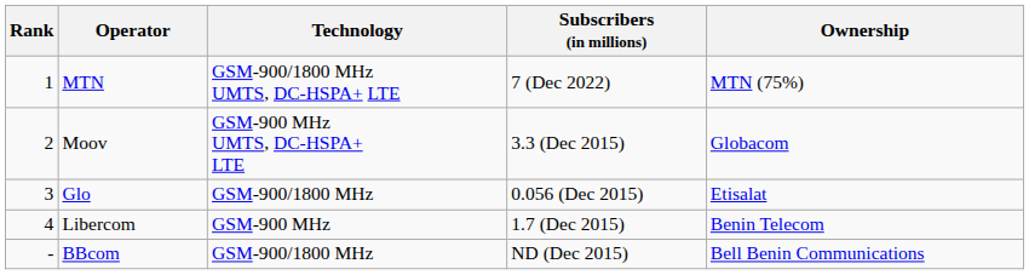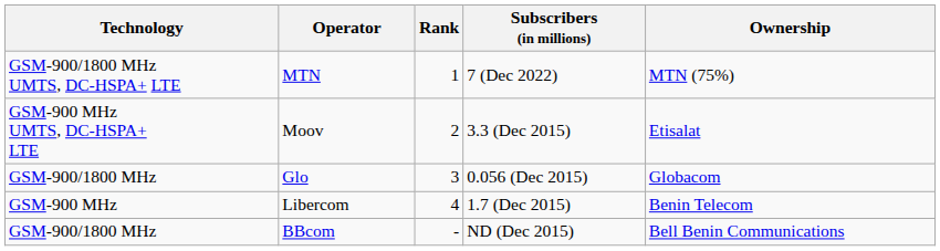 <table class="wikitable">
 <tr>
+<th style="width:30%;">Technology</th>
+<th style="width:15%;">Operator</th>
 <th style="width:3%;">Rank</th>
-<th style="width:15%;">Operator</th>
-<th style="width:30%;">Technology</th>
 <th style="width:20%;">Subscribers<br><small>(in millions)</small></th>
 <th style="width:32%;">Ownership</th>
 </tr>
 <tr>
+<td><a href='#'>GSM</a>-900/1800 MHz<br><a href='#'>UMTS</a>, <a href='#'>DC-HSPA+</a> <a href='#'>LTE</a></td>
+<td><a href='#'>MTN</a></td>
 <td align=right>1</td>
-<td><a href='#'>MTN</a></td>
-<td><a href='#'>GSM</a>-900/1800 MHz<br><a href='#'>UMTS</a>, <a href='#'>DC-HSPA+</a> <a href='#'>LTE</a></td>
 <td>7 (Dec 2022)</td>
 <td><a href='#'>MTN</a> (75%)</td>
 </tr>
 <tr>
+<td><a href='#'>GSM</a>-900 MHz<br><a href='#'>UMTS</a>, <a href='#'>DC-HSPA+</a><br><a href='#'>LTE</a></td>
+<td>Moov</td>
 <td align=right>2</td>
-<td>Moov</td>
-<td><a href='#'>GSM</a>-900 MHz<br><a href='#'>UMTS</a>, <a href='#'>DC-HSPA+</a><br><a href='#'>LTE</a></td>
 <td>3.3 (Dec 2015)</td>
+<td><a href='#'>Etisalat</a></td>
+</tr>
+<tr>
+<td><a href='#'>GSM</a>-900/1800 MHz</td>
+<td><a href='#'>Glo</a></td>
+<td align=right>3</td>
+<td>0.056 (Dec 2015)</td>
 <td><a href='#'>Globacom</a></td>
 </tr>
 <tr>
-<td align=right>3</td>
-<td><a href='#'>Glo</a></td>
-<td><a href='#'>GSM</a>-900/1800 MHz</td>
-<td>0.056 (Dec 2015)</td>
-<td><a href='#'>Etisalat</a></td>
-</tr>
-<tr>
+<td><a href='#'>GSM</a>-900 MHz</td>
+<td>Libercom</td>
 <td align=right>4</td>
-<td>Libercom</td>
-<td><a href='#'>GSM</a>-900 MHz</td>
 <td>1.7 (Dec 2015)</td>
 <td><a href='#'>Benin Telecom</a></td>
 </tr>
 <tr>
+<td><a href='#'>GSM</a>-900/1800 MHz</td>
+<td><a href='#'>BBcom</a></td>
 <td align=right>-</td>
-<td><a href='#'>BBcom</a></td>
-<td><a href='#'>GSM</a>-900/1800 MHz</td>
 <td>ND (Dec 2015)</td>
 <td><a href='#'>Bell Benin Communications</a></td>
 </tr>
 </table>
